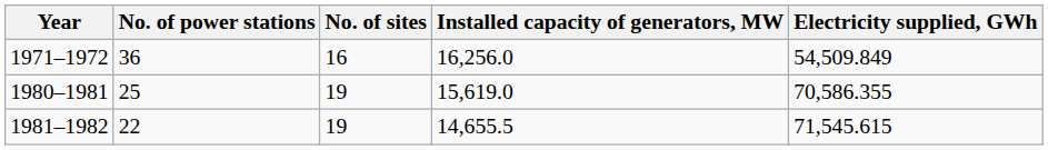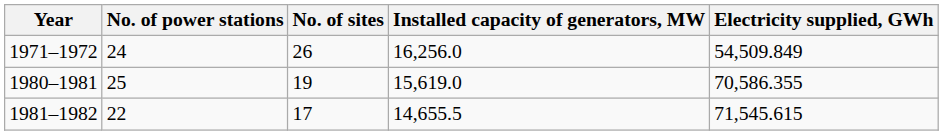 <table class="wikitable">
 <tr>
 <th>Year</th>
 <th>No. of power stations</th>
 <th>No. of sites</th>
 <th>Installed capacity of generators, MW</th>
 <th>Electricity supplied, GWh</th>
 </tr>
 <tr>
 <td>1971–1972</td>
-<td>36</td>
-<td>16</td>
+<td>24</td>
+<td>26</td>
 <td>16,256.0</td>
 <td>54,509.849</td>
 </tr>
 <tr>
 <td>1980–1981</td>
 <td>25</td>
 <td>19</td>
 <td>15,619.0</td>
 <td>70,586.355</td>
 </tr>
 <tr>
 <td>1981–1982</td>
 <td>22</td>
-<td>19</td>
+<td>17</td>
 <td>14,655.5</td>
 <td>71,545.615</td>
 </tr>
 </table>
